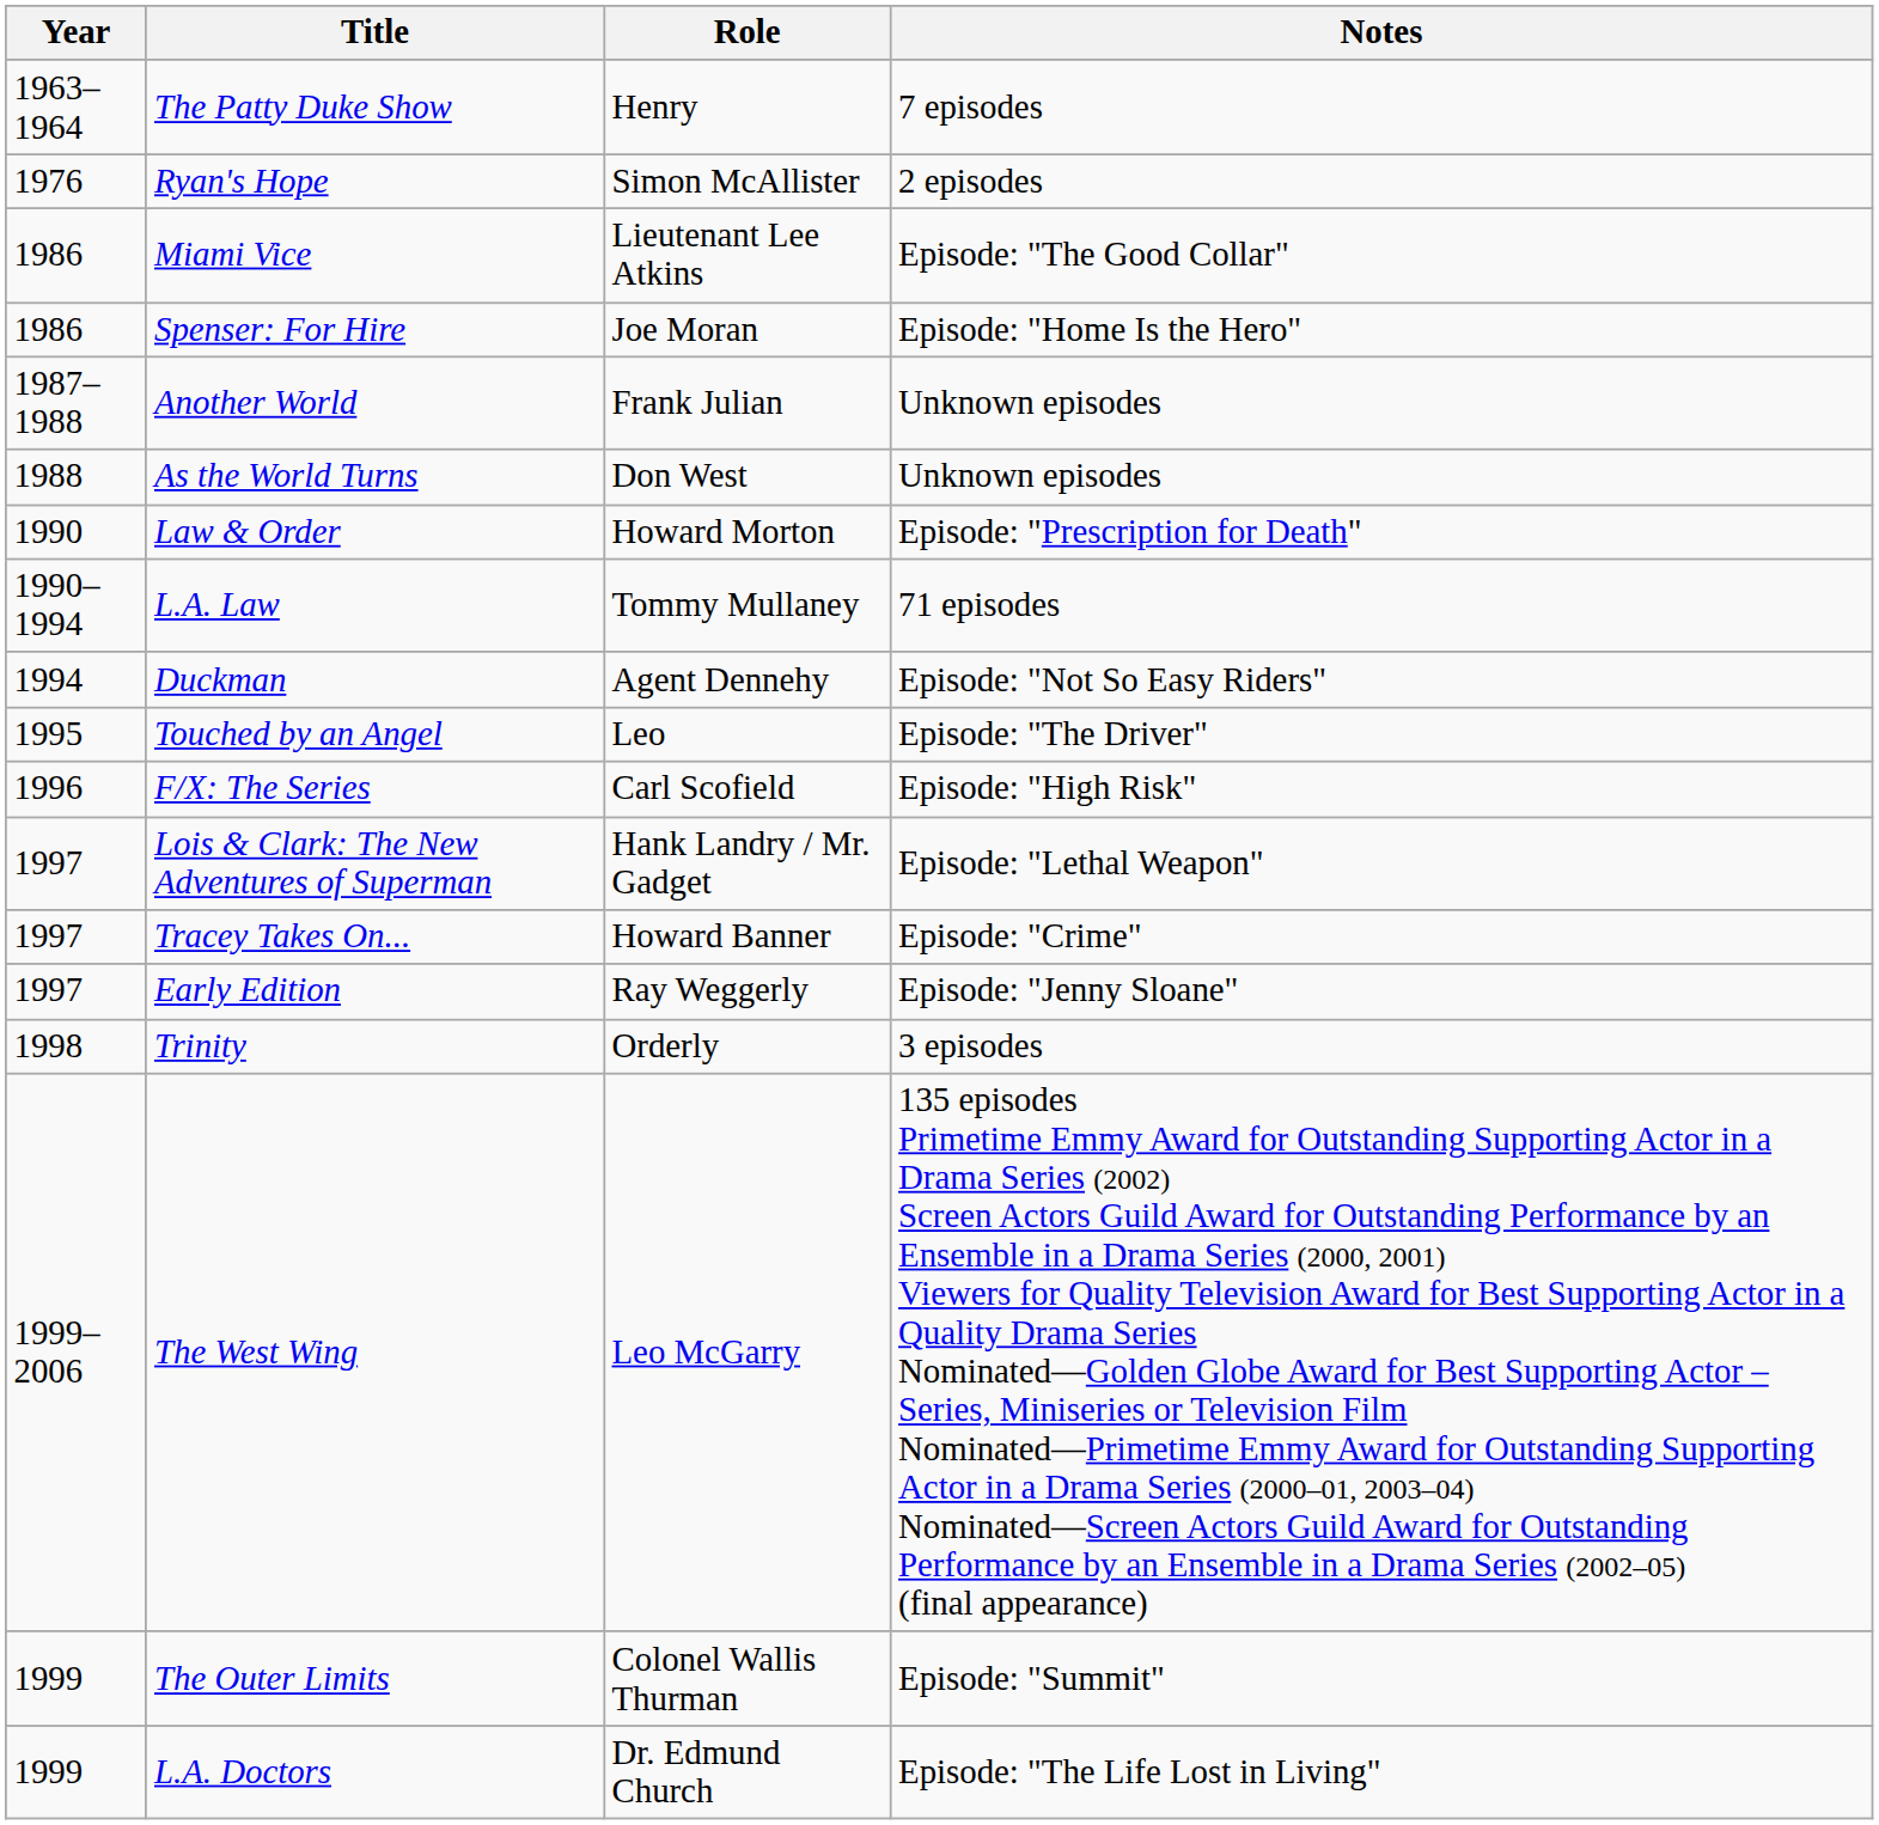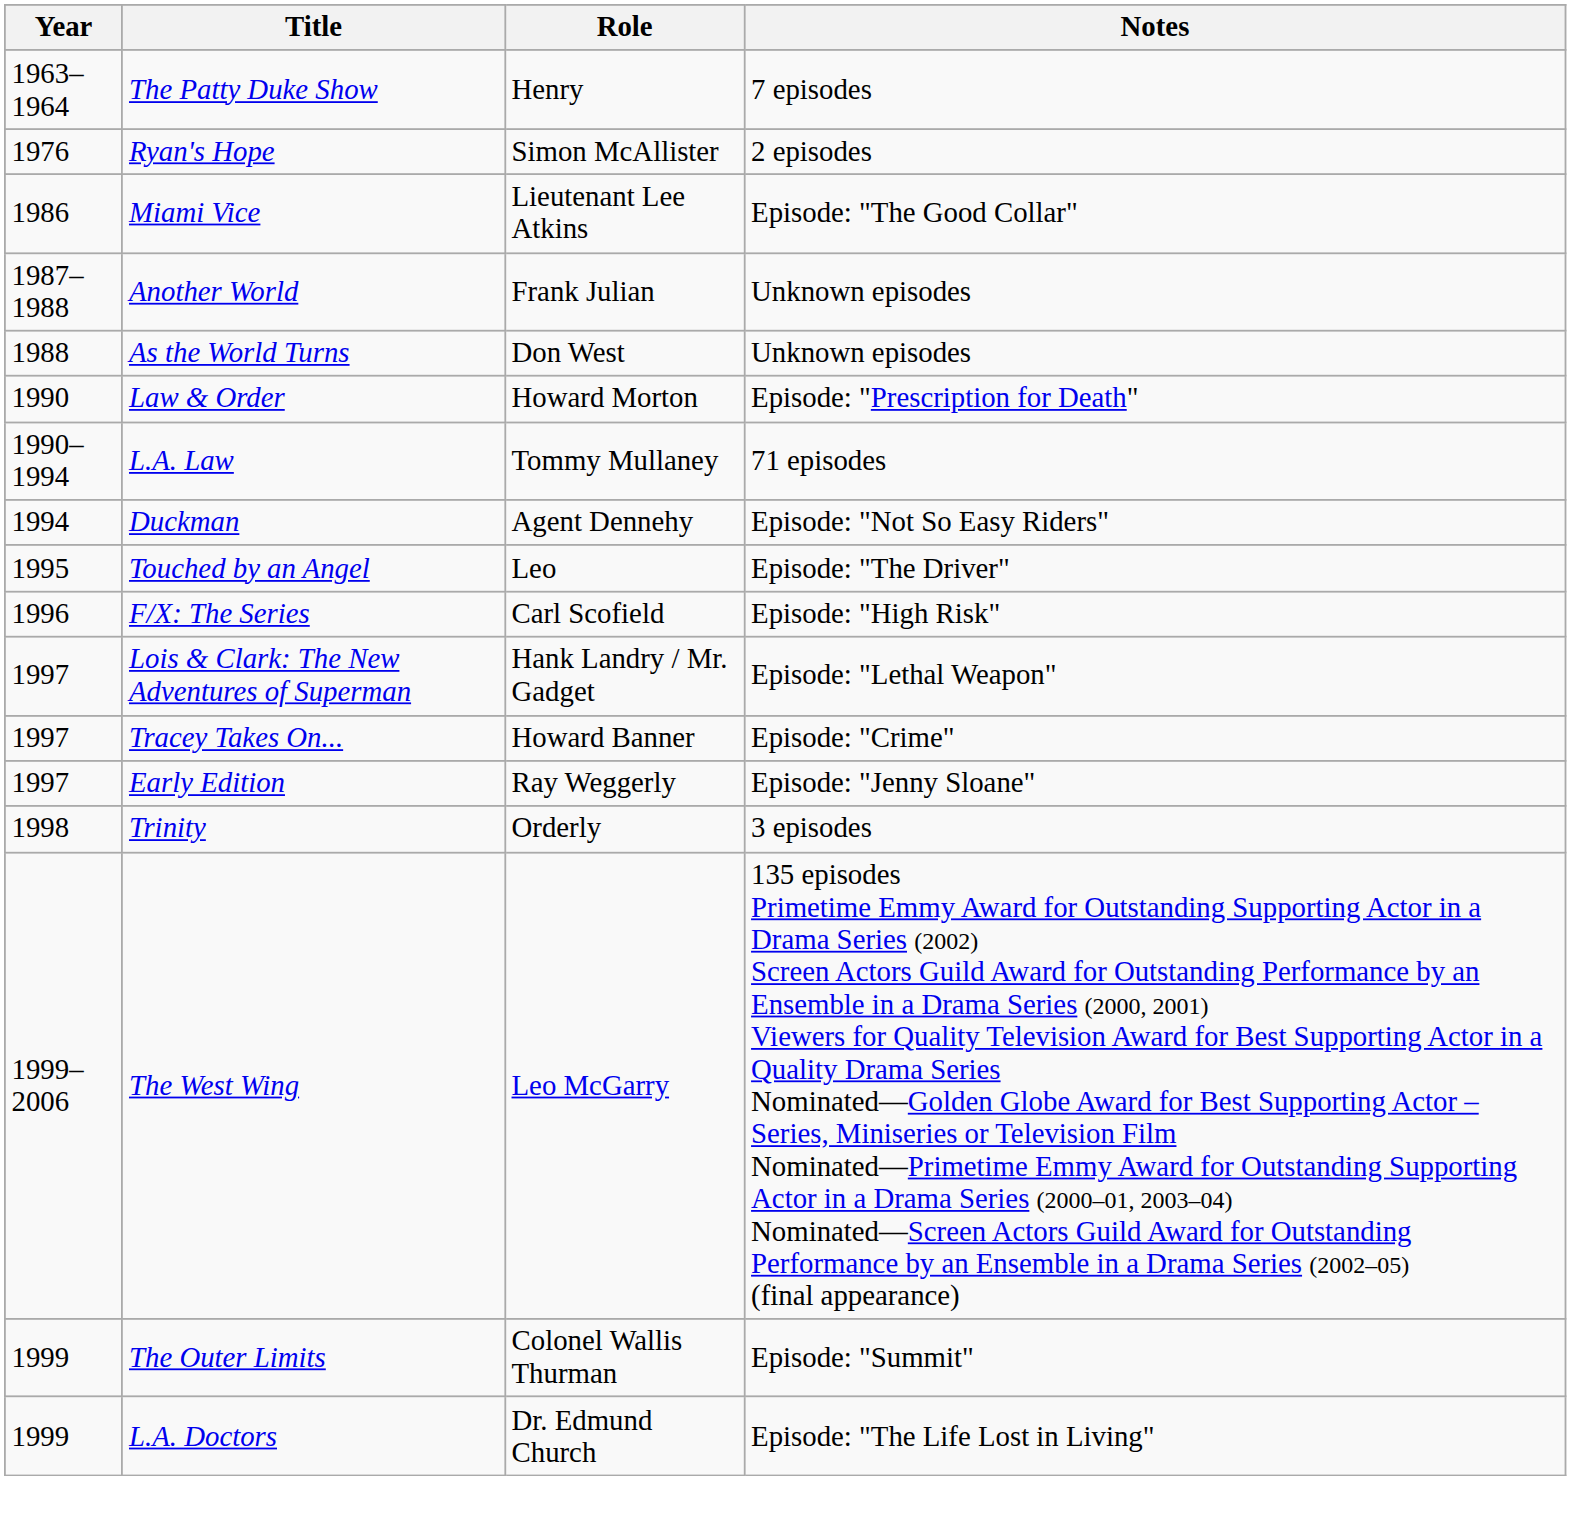 <table class="wikitable sortable">
 <tr>
 <th>Year</th>
 <th>Title</th>
 <th>Role</th>
 <th>Notes</th>
 </tr>
 <tr>
 <td>1963–1964</td>
 <td><em><a href='#'>The Patty Duke Show</a></em></td>
 <td>Henry</td>
 <td>7 episodes</td>
 </tr>
 <tr>
 <td>1976</td>
 <td><em><a href='#'>Ryan's Hope</a></em></td>
 <td>Simon McAllister</td>
 <td>2 episodes</td>
 </tr>
 <tr>
 <td>1986</td>
 <td><em><a href='#'>Miami Vice</a></em></td>
 <td>Lieutenant Lee Atkins</td>
 <td>Episode: "The Good Collar"</td>
-</tr>
-<tr>
-<td>1986</td>
-<td><em><a href='#'>Spenser: For Hire</a></em></td>
-<td>Joe Moran</td>
-<td>Episode: "Home Is the Hero"</td>
 </tr>
 <tr>
 <td>1987–1988</td>
 <td><em><a href='#'>Another World</a></em></td>
 <td>Frank Julian</td>
 <td>Unknown episodes</td>
 </tr>
 <tr>
 <td>1988</td>
 <td><em><a href='#'>As the World Turns</a></em></td>
 <td>Don West</td>
 <td>Unknown episodes</td>
 </tr>
 <tr>
 <td>1990</td>
 <td><em><a href='#'>Law & Order</a></em></td>
 <td>Howard Morton</td>
 <td>Episode: "<a href='#'>Prescription for Death</a>"</td>
 </tr>
 <tr>
 <td>1990–1994</td>
 <td><em><a href='#'>L.A. Law</a></em></td>
 <td>Tommy Mullaney</td>
 <td>71 episodes</td>
 </tr>
 <tr>
 <td>1994</td>
 <td><em><a href='#'>Duckman</a></em></td>
 <td>Agent Dennehy</td>
 <td>Episode: "Not So Easy Riders"</td>
 </tr>
 <tr>
 <td>1995</td>
 <td><em><a href='#'>Touched by an Angel</a></em></td>
 <td>Leo</td>
 <td>Episode: "The Driver"</td>
 </tr>
 <tr>
 <td>1996</td>
 <td><em><a href='#'>F/X: The Series</a></em></td>
 <td>Carl Scofield</td>
 <td>Episode: "High Risk"</td>
 </tr>
 <tr>
 <td>1997</td>
 <td><em><a href='#'>Lois & Clark: The New Adventures of Superman</a></em></td>
 <td>Hank Landry / Mr. Gadget</td>
 <td>Episode: "Lethal Weapon"</td>
 </tr>
 <tr>
 <td>1997</td>
 <td><em><a href='#'>Tracey Takes On...</a></em></td>
 <td>Howard Banner</td>
 <td>Episode: "Crime"</td>
 </tr>
 <tr>
 <td>1997</td>
 <td><em><a href='#'>Early Edition</a></em></td>
 <td>Ray Weggerly</td>
 <td>Episode: "Jenny Sloane"</td>
 </tr>
 <tr>
 <td>1998</td>
 <td><em><a href='#'>Trinity</a></em></td>
 <td>Orderly</td>
 <td>3 episodes</td>
 </tr>
 <tr>
 <td>1999–2006</td>
 <td><em><a href='#'>The West Wing</a></em></td>
 <td><a href='#'>Leo McGarry</a></td>
 <td>135 episodes<br><a href='#'>Primetime Emmy Award for Outstanding Supporting Actor in a Drama Series</a> <small>(2002)</small><br><a href='#'>Screen Actors Guild Award for Outstanding Performance by an Ensemble in a Drama Series</a> <small>(2000, 2001)</small><br><a href='#'>Viewers for Quality Television Award for Best Supporting Actor in a Quality Drama Series</a><br>Nominated—<a href='#'>Golden Globe Award for Best Supporting Actor – Series, Miniseries or Television Film</a><br>Nominated—<a href='#'>Primetime Emmy Award for Outstanding Supporting Actor in a Drama Series</a> <small>(2000–01, 2003–04)</small><br>Nominated—<a href='#'>Screen Actors Guild Award for Outstanding Performance by an Ensemble in a Drama Series</a> <small>(2002–05)</small><br>(final appearance)</td>
 </tr>
 <tr>
 <td>1999</td>
 <td><em><a href='#'>The Outer Limits</a></em></td>
 <td>Colonel Wallis Thurman</td>
 <td>Episode: "Summit"</td>
 </tr>
 <tr>
 <td>1999</td>
 <td><em><a href='#'>L.A. Doctors</a></em></td>
 <td>Dr. Edmund Church</td>
 <td>Episode: "The Life Lost in Living"</td>
 </tr>
 </table>
